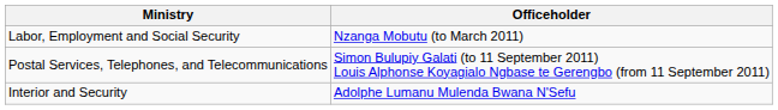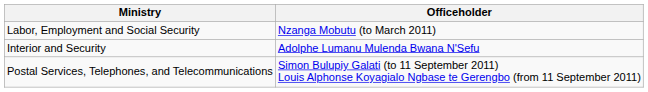 <table class=wikitable>
 <tr>
 <th>Ministry</th>
 <th>Officeholder</th>
 </tr>
 <tr>
 <td>Labor, Employment and Social Security</td>
 <td><a href='#'>Nzanga Mobutu</a> (to March 2011)</td>
 </tr>
 <tr>
+<td>Interior and Security</td>
+<td><a href='#'>Adolphe Lumanu Mulenda Bwana N'Sefu</a></td>
+</tr>
+<tr>
 <td>Postal Services, Telephones, and Telecommunications</td>
 <td><a href='#'>Simon Bulupiy Galati</a> (to 11 September 2011)<br><a href='#'>Louis Alphonse Koyagialo Ngbase te Gerengbo</a> (from 11 September 2011)</td>
 </tr>
-<tr>
-<td>Interior and Security</td>
-<td><a href='#'>Adolphe Lumanu Mulenda Bwana N'Sefu</a></td>
-</tr>
 </table>
